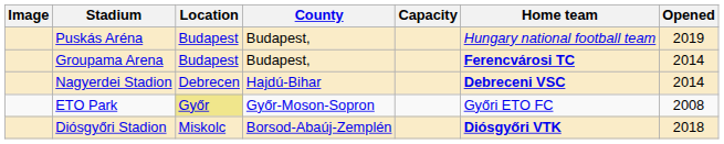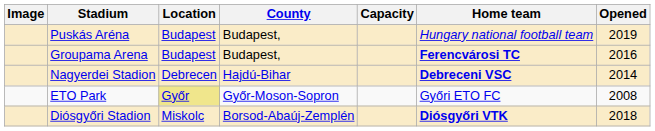 <table class="wikitable sortable">
 <tr>
 <th>Image</th>
 <th>Stadium</th>
 <th>Location</th>
 <th><a href='#'>County</a></th>
 <th>Capacity</th>
 <th>Home team</th>
 <th>Opened</th>
 </tr>
 <tr style="background:#faecc8;">
 <td></td>
 <td><a href='#'>Puskás Aréna</a></td>
 <td><a href='#'>Budapest</a></td>
 <td>Budapest, </td>
 <td align="right"></td>
 <td><em><a href='#'>Hungary national football team</a></em></td>
 <td style="text-align:center;">2019</td>
 </tr>
 <tr style="background:#faecc8;">
 <td></td>
 <td><a href='#'>Groupama Arena</a></td>
 <td><a href='#'>Budapest</a></td>
 <td>Budapest, </td>
 <td align="right"></td>
 <td><strong><a href='#'>Ferencvárosi TC</a></strong></td>
-<td style="text-align:center;">2014</td>
+<td style="text-align:center;">2016</td>
 </tr>
 <tr style="background:#faecc8;">
 <td></td>
 <td><a href='#'>Nagyerdei Stadion</a></td>
 <td><a href='#'>Debrecen</a></td>
 <td><a href='#'>Hajdú-Bihar</a></td>
 <td align="right"></td>
 <td><strong><a href='#'>Debreceni VSC</a></strong></td>
 <td style="text-align:center;">2014</td>
 </tr>
 <tr>
 <td></td>
 <td><a href='#'>ETO Park</a></td>
 <td style="background: khaki;"><a href='#'>Győr</a></td>
 <td><a href='#'>Győr-Moson-Sopron</a></td>
 <td align="right"></td>
 <td><a href='#'>Győri ETO FC</a></td>
 <td style="text-align:center;">2008</td>
 </tr>
 <tr style="background:#faecc8;">
 <td></td>
 <td><a href='#'>Diósgyőri Stadion</a></td>
 <td><a href='#'>Miskolc</a></td>
 <td><a href='#'>Borsod-Abaúj-Zemplén</a></td>
 <td align="right"></td>
 <td><strong><a href='#'>Diósgyőri VTK</a></strong></td>
 <td style="text-align:center;">2018</td>
 </tr>
 </table>
